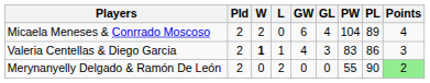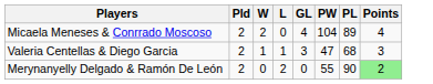 <table class=wikitable style="text-align:center">
 <tr>
 <th width=300>Players</th>
 <th width=20>Pld</th>
 <th width=20>W</th>
 <th width=20>L</th>
-<th width=20>GW</th>
 <th width=20>GL</th>
 <th width=20>PW</th>
 <th width=20>PL</th>
 <th width=50>Points</th>
 </tr>
 <tr>
 <td align=left> Micaela Meneses & <a href='#'>Conrrado Moscoso</a></td>
 <td>2</td>
 <td>2</td>
 <td>0</td>
-<td>6</td>
 <td>4</td>
 <td>104</td>
 <td>89</td>
 <td>4</td>
 </tr>
 <tr>
 <td align=left> Valeria Centellas & Diego Garcia</td>
 <td>2</td>
-<td><strong>1</strong></td>
 <td>1</td>
-<td>4</td>
+<td>1</td>
 <td>3</td>
-<td>83</td>
-<td>86</td>
+<td>47</td>
+<td>68</td>
 <td>3</td>
 </tr>
 <tr>
 <td align=left> Merynanyelly Delgado & Ramón De León</td>
 <td>2</td>
 <td>0</td>
 <td>2</td>
 <td>0</td>
-<td>0</td>
 <td>55</td>
 <td>90</td>
 <td style="background: lightgreen;">2</td>
 </tr>
 </table>
